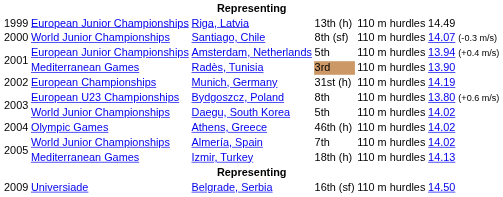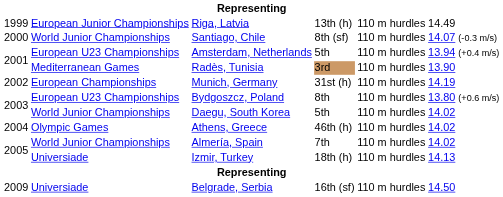 <table>
 <tr>
 <th colspan="6">Representing </th>
 </tr>
 <tr>
 <td>1999</td>
 <td><a href='#'>European Junior Championships</a></td>
 <td><a href='#'>Riga, Latvia</a></td>
 <td>13th (h)</td>
 <td>110 m hurdles</td>
 <td>14.49</td>
 </tr>
 <tr>
 <td>2000</td>
 <td><a href='#'>World Junior Championships</a></td>
 <td><a href='#'>Santiago, Chile</a></td>
 <td>8th (sf)</td>
 <td>110 m hurdles</td>
 <td><a href='#'>14.07</a> <small>(-0.3 m/s)</small></td>
 </tr>
 <tr>
 <td rowspan=2>2001</td>
-<td><a href='#'>European Junior Championships</a></td>
+<td><a href='#'>European U23 Championships</a></td>
 <td><a href='#'>Amsterdam, Netherlands</a></td>
 <td>5th</td>
 <td>110 m hurdles</td>
 <td><a href='#'>13.94</a> <small>(+0.4 m/s)</small></td>
 </tr>
 <tr>
 <td><a href='#'>Mediterranean Games</a></td>
 <td><a href='#'>Radès, Tunisia</a></td>
 <td bgcolor=cc9966>3rd</td>
 <td>110 m hurdles</td>
 <td><a href='#'>13.90</a></td>
 </tr>
 <tr>
 <td>2002</td>
 <td><a href='#'>European Championships</a></td>
 <td><a href='#'>Munich, Germany</a></td>
 <td>31st (h)</td>
 <td>110 m hurdles</td>
 <td><a href='#'>14.19</a></td>
 </tr>
 <tr>
 <td rowspan=2>2003</td>
 <td><a href='#'>European U23 Championships</a></td>
 <td><a href='#'>Bydgoszcz, Poland</a></td>
 <td>8th</td>
 <td>110 m hurdles</td>
 <td><a href='#'>13.80</a> <small>(+0.6 m/s)</small></td>
 </tr>
 <tr>
 <td><a href='#'>World Junior Championships</a></td>
 <td><a href='#'>Daegu, South Korea</a></td>
 <td>5th</td>
 <td>110 m hurdles</td>
 <td><a href='#'>14.02</a></td>
 </tr>
 <tr>
 <td>2004</td>
 <td><a href='#'>Olympic Games</a></td>
 <td><a href='#'>Athens, Greece</a></td>
 <td>46th (h)</td>
 <td>110 m hurdles</td>
 <td><a href='#'>14.02</a></td>
 </tr>
 <tr>
 <td rowspan=2>2005</td>
 <td><a href='#'>World Junior Championships</a></td>
 <td><a href='#'>Almería, Spain</a></td>
 <td>7th</td>
 <td>110 m hurdles</td>
 <td><a href='#'>14.02</a></td>
 </tr>
 <tr>
-<td><a href='#'>Mediterranean Games</a></td>
+<td><a href='#'>Universiade</a></td>
 <td><a href='#'>Izmir, Turkey</a></td>
 <td>18th (h)</td>
 <td>110 m hurdles</td>
 <td><a href='#'>14.13</a></td>
 </tr>
 <tr>
 <th colspan="6">Representing </th>
 </tr>
 <tr>
 <td>2009</td>
 <td><a href='#'>Universiade</a></td>
 <td><a href='#'>Belgrade, Serbia</a></td>
 <td>16th (sf)</td>
 <td>110 m hurdles</td>
 <td><a href='#'>14.50</a></td>
 </tr>
 </table>
